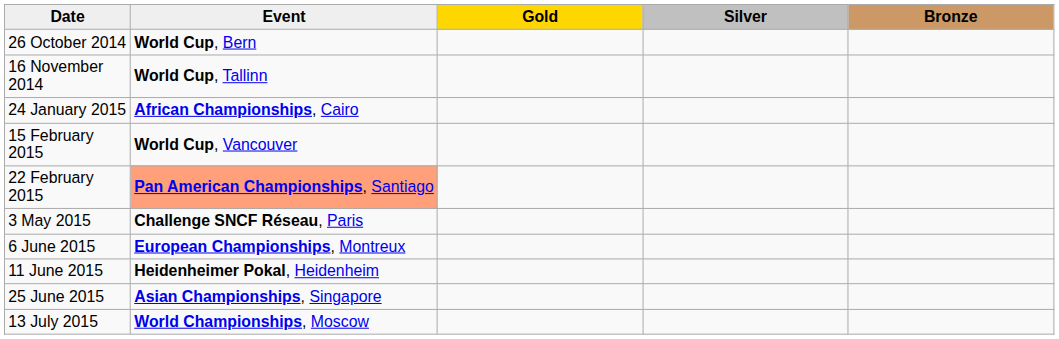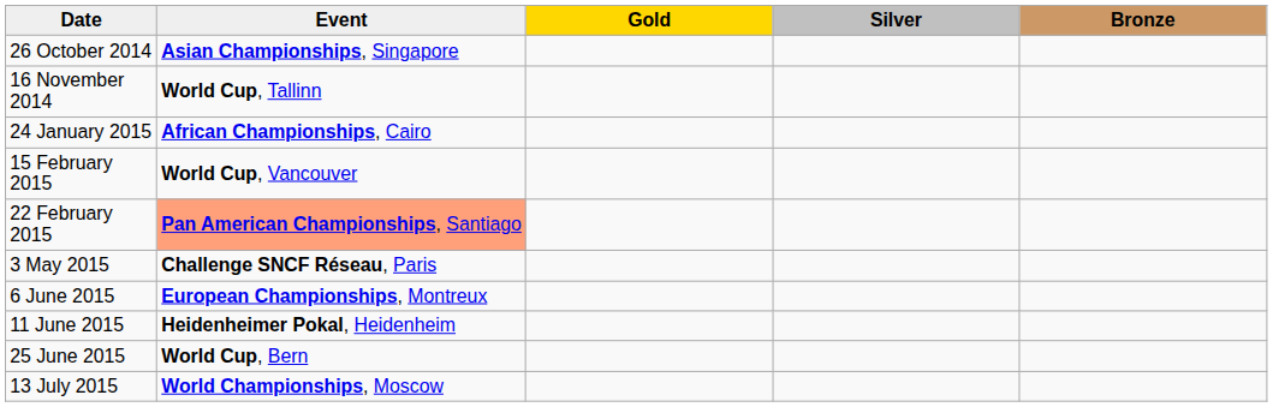 <table class="wikitable plainrowheaders" border="1" style="font-size:100%">
 <tr align=center>
 <th scope=col style="width:120px; background: #efefef;">Date</th>
 <th scope=col style="background: #efefef;">Event</th>
 <th scope=col colspan=1 style="width:200px; background: gold;">Gold</th>
 <th scope=col colspan=1 style="width:200px; background: silver;">Silver</th>
 <th scope=col colspan=1 style="width:200px; background: #cc9966;">Bronze</th>
 </tr>
 <tr>
 <td>26 October 2014</td>
-<td><strong>World Cup</strong>, <a href='#'>Bern</a></td>
+<td><strong><a href='#'>Asian Championships</a></strong>, <a href='#'>Singapore</a></td>
 <td></td>
 <td></td>
 <td></td>
 </tr>
 <tr>
 <td>16 November 2014</td>
 <td><strong>World Cup</strong>, <a href='#'>Tallinn</a></td>
 <td></td>
 <td></td>
 <td></td>
 </tr>
 <tr>
 <td>24 January 2015</td>
 <td><strong><a href='#'>African Championships</a></strong>, <a href='#'>Cairo</a></td>
 <td></td>
 <td></td>
 <td></td>
 </tr>
 <tr>
 <td>15 February 2015</td>
 <td><strong>World Cup</strong>, <a href='#'>Vancouver</a></td>
 <td></td>
 <td></td>
 <td></td>
 </tr>
 <tr>
 <td>22 February 2015</td>
 <td style="background: lightsalmon;"><strong><a href='#'>Pan American Championships</a></strong>, <a href='#'>Santiago</a></td>
 <td></td>
 <td></td>
 <td></td>
 </tr>
 <tr>
 <td>3 May 2015</td>
 <td><strong>Challenge SNCF Réseau</strong>, <a href='#'>Paris</a></td>
 <td></td>
 <td></td>
 <td></td>
 </tr>
 <tr>
 <td>6 June 2015</td>
 <td><strong><a href='#'>European Championships</a></strong>, <a href='#'>Montreux</a></td>
 <td></td>
 <td></td>
 <td></td>
 </tr>
 <tr>
 <td>11 June 2015</td>
 <td><strong>Heidenheimer Pokal</strong>, <a href='#'>Heidenheim</a></td>
 <td></td>
 <td></td>
 <td></td>
 </tr>
 <tr>
 <td>25 June 2015</td>
-<td><strong><a href='#'>Asian Championships</a></strong>, <a href='#'>Singapore</a></td>
+<td><strong>World Cup</strong>, <a href='#'>Bern</a></td>
 <td></td>
 <td></td>
 <td></td>
 </tr>
 <tr>
 <td>13 July 2015</td>
 <td><strong><a href='#'>World Championships</a></strong>, <a href='#'>Moscow</a></td>
 <td></td>
 <td></td>
 <td></td>
 </tr>
 </table>
